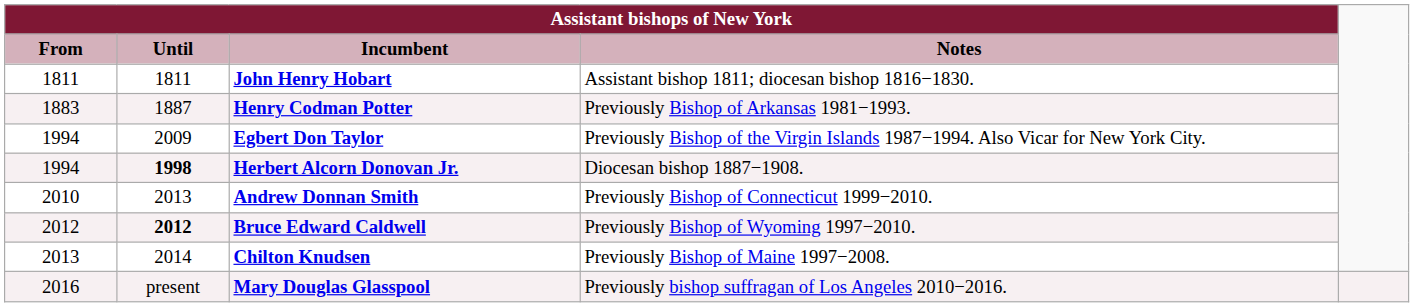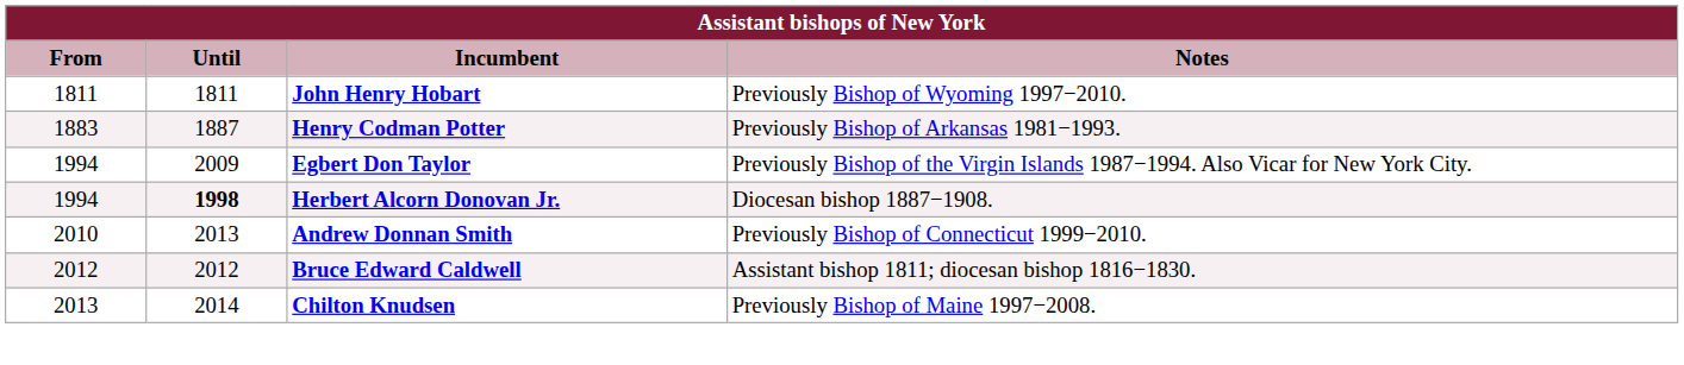 <table class="wikitable" style="width: 95%;">
 <tr>
 <th colspan="4" style="background-color: #7F1734; color: white;">Assistant bishops of New York</th>
 </tr>
 <tr>
 <th style="background-color: #D4B1BB; width: 8%;">From</th>
 <th style="background-color: #D4B1BB; width: 8%;">Until</th>
 <th style="background-color: #D4B1BB; width: 25%;">Incumbent</th>
 <th style="background-color: #D4B1BB; width: 54%;">Notes</th>
 </tr>
 <tr valign="top" style="background-color: white">
 <td style="text-align: center;">1811</td>
 <td style="text-align: center;">1811</td>
 <td><strong><a href='#'>John Henry Hobart</a></strong></td>
-<td>Assistant bishop 1811; diocesan bishop 1816−1830.</td>
+<td>Previously <a href='#'>Bishop of Wyoming</a> 1997−2010.</td>
 </tr>
 <tr valign="top" style="background-color: #F7F0F2;">
 <td style="text-align: center;">1883</td>
 <td style="text-align: center;">1887</td>
 <td><strong><a href='#'>Henry Codman Potter</a></strong></td>
 <td>Previously <a href='#'>Bishop of Arkansas</a> 1981−1993.</td>
 </tr>
 <tr valign="top" style="background-color: white;">
 <td style="text-align: center;">1994</td>
 <td style="text-align: center;">2009</td>
 <td><strong><a href='#'>Egbert Don Taylor</a></strong></td>
 <td>Previously <a href='#'>Bishop of the Virgin Islands</a> 1987−1994. Also Vicar for New York City.</td>
 </tr>
 <tr valign="top" style="background-color: #F7F0F2;">
 <td style="text-align: center;">1994</td>
 <td style="text-align: center;"><strong>1998</strong></td>
 <td><strong><a href='#'>Herbert Alcorn Donovan Jr.</a></strong></td>
 <td>Diocesan bishop 1887−1908.</td>
 </tr>
 <tr valign="top" style="background-color: white">
 <td style="text-align: center;">2010</td>
 <td style="text-align: center;">2013</td>
 <td><strong><a href='#'>Andrew Donnan Smith</a></strong></td>
 <td>Previously <a href='#'>Bishop of Connecticut</a> 1999−2010.</td>
 </tr>
 <tr valign="top" style="background-color: #F7F0F2;">
 <td style="text-align: center;">2012</td>
-<td style="text-align: center;"><strong>2012</strong></td>
+<td style="text-align: center;">2012</td>
 <td><strong><a href='#'>Bruce Edward Caldwell</a></strong></td>
-<td>Previously <a href='#'>Bishop of Wyoming</a> 1997−2010.</td>
+<td>Assistant bishop 1811; diocesan bishop 1816−1830.</td>
 </tr>
 <tr valign="top" style="background-color: white">
 <td style="text-align: center;">2013</td>
 <td style="text-align: center;">2014</td>
 <td><strong><a href='#'>Chilton Knudsen</a></strong></td>
 <td>Previously <a href='#'>Bishop of Maine</a> 1997−2008.</td>
 </tr>
-<tr valign="top" style="background-color: #F7F0F2;">
-<td style="text-align: center;">2016</td>
-<td style="text-align: center;">present</td>
-<td><strong><a href='#'>Mary Douglas Glasspool</a></strong></td>
-<td>Previously <a href='#'>bishop suffragan of Los Angeles</a> 2010−2016.</td>
-<td></td>
-</tr>
 </table>
